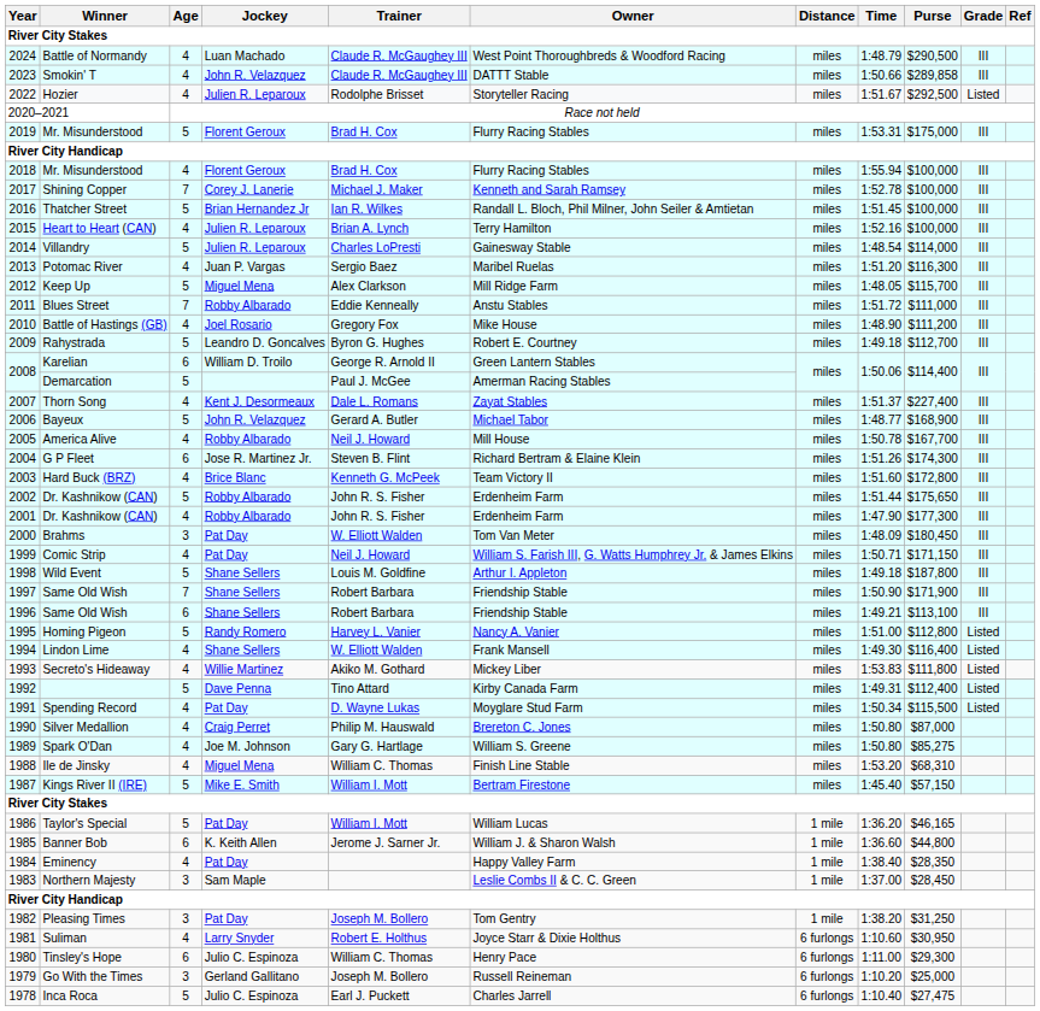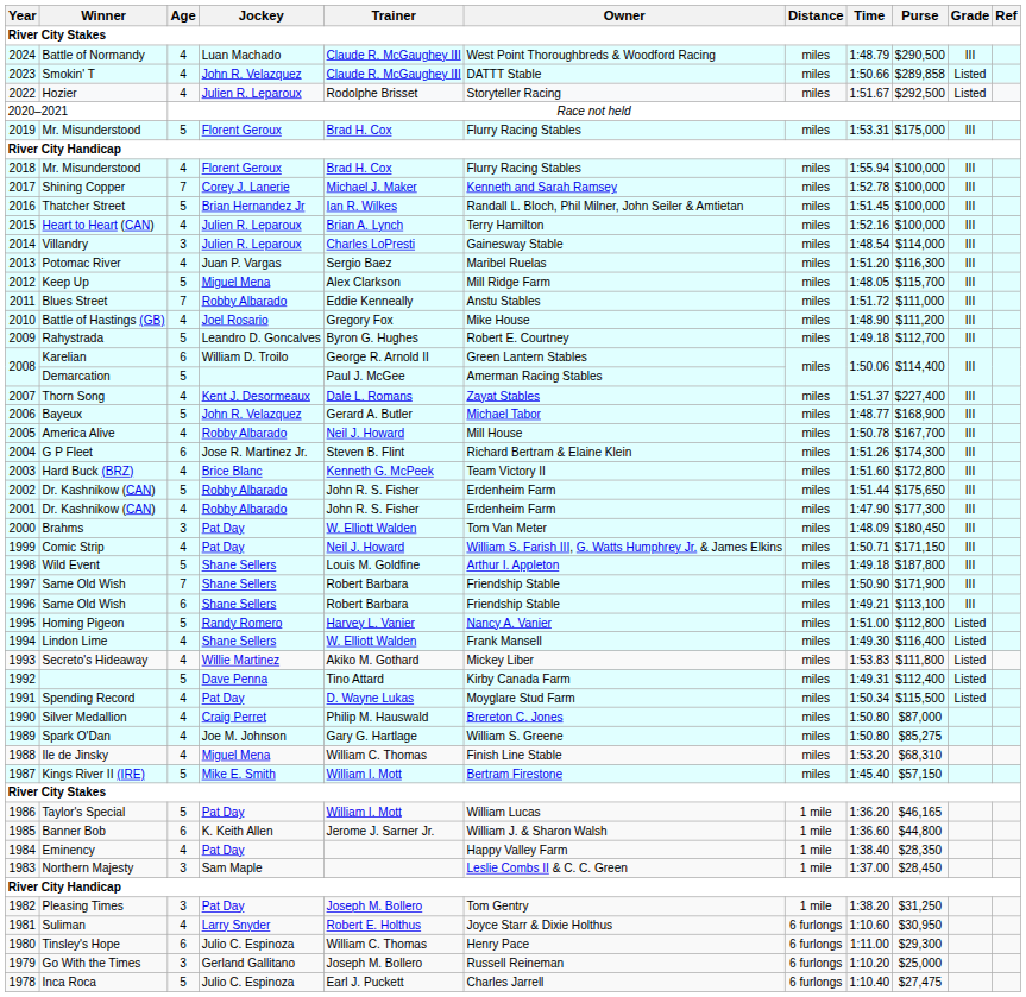 <table class="wikitable sortable">
 <tr>
 <th>Year</th>
 <th>Winner</th>
 <th>Age</th>
 <th>Jockey</th>
 <th>Trainer</th>
 <th>Owner</th>
 <th>Distance</th>
 <th>Time</th>
 <th>Purse</th>
 <th>Grade</th>
 <th>Ref</th>
 </tr>
 <tr style="font-size:90%; background-color:white">
 <td align="left" colspan=11><strong>River City Stakes</strong></td>
 </tr>
 <tr style="font-size:90%; background-color:lightcyan">
 <td align=center>2024</td>
 <td>Battle of Normandy</td>
 <td align=center>4</td>
 <td>Luan Machado</td>
 <td><a href='#'>Claude R. McGaughey III</a></td>
 <td>West Point Thoroughbreds & Woodford Racing</td>
 <td align=center> miles</td>
 <td align=center>1:48.79</td>
 <td align=center>$290,500</td>
 <td align=center>III</td>
 <td></td>
 </tr>
 <tr style="font-size:90%; background-color:lightcyan">
 <td align=center>2023</td>
 <td>Smokin' T</td>
 <td align=center>4</td>
 <td><a href='#'>John R. Velazquez</a></td>
 <td><a href='#'>Claude R. McGaughey III</a></td>
 <td>DATTT Stable</td>
 <td align=center> miles</td>
 <td align=center>1:50.66</td>
 <td align=center>$289,858</td>
-<td align=center>III</td>
+<td align=center>Listed</td>
 <td></td>
 </tr>
 <tr style="font-size:90%; background-color:#F8F9FA">
 <td align=center>2022</td>
 <td>Hozier</td>
 <td align=center>4</td>
 <td><a href='#'>Julien R. Leparoux</a></td>
 <td>Rodolphe Brisset</td>
 <td>Storyteller Racing</td>
 <td align=center> miles</td>
 <td align=center>1:51.67</td>
 <td align=center>$292,500</td>
 <td align=center>Listed</td>
 <td></td>
 </tr>
 <tr style="font-size:90%; background-color:white">
 <td align="left" colspan=2>2020–2021</td>
 <td align="center" colspan=9><em>Race not held</em></td>
 </tr>
 <tr style="font-size:90%; background-color:lightcyan">
 <td align=center>2019</td>
 <td>Mr. Misunderstood</td>
 <td align=center>5</td>
 <td><a href='#'>Florent Geroux</a></td>
 <td><a href='#'>Brad H. Cox</a></td>
 <td>Flurry Racing Stables</td>
 <td align=center> miles</td>
 <td align=center>1:53.31</td>
 <td align=center>$175,000</td>
 <td align=center>III</td>
 <td></td>
 </tr>
 <tr style="font-size:90%; background-color:white">
 <td align="left" colspan=11><strong>River City Handicap</strong></td>
 </tr>
 <tr style="font-size:90%; background-color:lightcyan">
 <td align=center>2018</td>
 <td>Mr. Misunderstood</td>
 <td align=center>4</td>
 <td><a href='#'>Florent Geroux</a></td>
 <td><a href='#'>Brad H. Cox</a></td>
 <td>Flurry Racing Stables</td>
 <td align=center> miles</td>
 <td align=center>1:55.94</td>
 <td align=center>$100,000</td>
 <td align=center>III</td>
 <td></td>
 </tr>
 <tr style="font-size:90%; background-color:lightcyan">
 <td align=center>2017</td>
 <td>Shining Copper</td>
 <td align=center>7</td>
 <td><a href='#'>Corey J. Lanerie</a></td>
 <td><a href='#'>Michael J. Maker</a></td>
 <td><a href='#'>Kenneth and Sarah Ramsey</a></td>
 <td align=center> miles</td>
 <td align=center>1:52.78</td>
 <td align=center>$100,000</td>
 <td align=center>III</td>
 <td></td>
 </tr>
 <tr style="font-size:90%; background-color:lightcyan">
 <td align=center>2016</td>
 <td>Thatcher Street</td>
 <td align=center>5</td>
 <td><a href='#'>Brian Hernandez Jr</a></td>
 <td><a href='#'>Ian R. Wilkes</a></td>
 <td>Randall L. Bloch, Phil Milner, John Seiler & Amtietan</td>
 <td align=center> miles</td>
 <td align=center>1:51.45</td>
 <td align=center>$100,000</td>
 <td align=center>III</td>
 <td></td>
 </tr>
 <tr style="font-size:90%; background-color:lightcyan">
 <td align=center>2015</td>
 <td><a href='#'>Heart to Heart</a> (<a href='#'>CAN</a>)</td>
 <td align=center>4</td>
 <td><a href='#'>Julien R. Leparoux</a></td>
 <td><a href='#'>Brian A. Lynch</a></td>
 <td>Terry Hamilton</td>
 <td align=center> miles</td>
 <td align=center>1:52.16</td>
 <td align=center>$100,000</td>
 <td align=center>III</td>
 <td></td>
 </tr>
 <tr style="font-size:90%; background-color:lightcyan">
 <td align=center>2014</td>
 <td>Villandry</td>
-<td align=center>5</td>
+<td align=center>3</td>
 <td><a href='#'>Julien R. Leparoux</a></td>
 <td><a href='#'>Charles LoPresti</a></td>
 <td>Gainesway Stable</td>
 <td align=center> miles</td>
 <td align=center>1:48.54</td>
 <td align=center>$114,000</td>
 <td align=center>III</td>
 <td></td>
 </tr>
 <tr style="font-size:90%; background-color:lightcyan">
 <td align=center>2013</td>
 <td>Potomac River</td>
 <td align=center>4</td>
 <td>Juan P. Vargas</td>
 <td>Sergio Baez</td>
 <td>Maribel Ruelas</td>
 <td align=center> miles</td>
 <td align=center>1:51.20</td>
 <td align=center>$116,300</td>
 <td align=center>III</td>
 <td></td>
 </tr>
 <tr style="font-size:90%; background-color:lightcyan">
 <td align=center>2012</td>
 <td>Keep Up</td>
 <td align=center>5</td>
 <td><a href='#'>Miguel Mena</a></td>
 <td>Alex Clarkson</td>
 <td>Mill Ridge Farm</td>
 <td align=center> miles</td>
 <td align=center>1:48.05</td>
 <td align=center>$115,700</td>
 <td align=center>III</td>
 <td></td>
 </tr>
 <tr style="font-size:90%; background-color:lightcyan">
 <td align=center>2011</td>
 <td>Blues Street</td>
 <td align=center>7</td>
 <td><a href='#'>Robby Albarado</a></td>
 <td>Eddie Kenneally</td>
 <td>Anstu Stables</td>
 <td align=center> miles</td>
 <td align=center>1:51.72</td>
 <td align=center>$111,000</td>
 <td align=center>III</td>
 <td></td>
 </tr>
 <tr style="font-size:90%; background-color:lightcyan">
 <td align=center>2010</td>
 <td>Battle of Hastings <a href='#'>(GB)</a></td>
 <td align=center>4</td>
 <td><a href='#'>Joel Rosario</a></td>
 <td>Gregory Fox</td>
 <td>Mike House</td>
 <td align=center> miles</td>
 <td align=center>1:48.90</td>
 <td align=center>$111,200</td>
 <td align=center>III</td>
 <td></td>
 </tr>
 <tr style="font-size:90%; background-color:lightcyan">
 <td align=center>2009</td>
 <td>Rahystrada</td>
 <td align=center>5</td>
 <td>Leandro D. Goncalves</td>
 <td>Byron G. Hughes</td>
 <td>Robert E. Courtney</td>
 <td align=center> miles</td>
 <td align=center>1:49.18</td>
 <td align=center>$112,700</td>
 <td align=center>III</td>
 <td></td>
 </tr>
 <tr style="font-size:90%; background-color:lightcyan">
 <td align=center rowspan=2>2008</td>
 <td>Karelian</td>
 <td align=center>6</td>
 <td>William D. Troilo</td>
 <td>George R. Arnold II</td>
 <td>Green Lantern Stables</td>
 <td align=center rowspan=2> miles</td>
 <td align=center rowspan=2>1:50.06</td>
 <td align=center rowspan=2>$114,400</td>
 <td align=center rowspan=2>III</td>
 <td rowspan=2></td>
 </tr>
 <tr style="font-size:90%; background-color:lightcyan">
 <td>Demarcation</td>
 <td align=center>5</td>
 <td></td>
 <td>Paul J. McGee</td>
 <td>Amerman Racing Stables</td>
 </tr>
 <tr style="font-size:90%; background-color:lightcyan">
 <td align=center>2007</td>
 <td>Thorn Song</td>
 <td align=center>4</td>
 <td><a href='#'>Kent J. Desormeaux</a></td>
 <td><a href='#'>Dale L. Romans</a></td>
 <td><a href='#'>Zayat Stables</a></td>
 <td align=center> miles</td>
 <td align=center>1:51.37</td>
 <td align=center>$227,400</td>
 <td align=center>III</td>
 <td></td>
 </tr>
 <tr style="font-size:90%; background-color:lightcyan">
 <td align=center>2006</td>
 <td>Bayeux</td>
 <td align=center>5</td>
 <td><a href='#'>John R. Velazquez</a></td>
 <td>Gerard A. Butler</td>
 <td><a href='#'>Michael Tabor</a></td>
 <td align=center> miles</td>
 <td align=center>1:48.77</td>
 <td align=center>$168,900</td>
 <td align=center>III</td>
 <td></td>
 </tr>
 <tr style="font-size:90%; background-color:lightcyan">
 <td align=center>2005</td>
 <td>America Alive</td>
 <td align=center>4</td>
 <td><a href='#'>Robby Albarado</a></td>
 <td><a href='#'>Neil J. Howard</a></td>
 <td>Mill House</td>
 <td align=center> miles</td>
 <td align=center>1:50.78</td>
 <td align=center>$167,700</td>
 <td align=center>III</td>
 <td></td>
 </tr>
 <tr style="font-size:90%; background-color:lightcyan">
 <td align=center>2004</td>
 <td>G P Fleet</td>
 <td align=center>6</td>
 <td>Jose R. Martinez Jr.</td>
 <td>Steven B. Flint</td>
 <td>Richard Bertram & Elaine Klein</td>
 <td align=center> miles</td>
 <td align=center>1:51.26</td>
 <td align=center>$174,300</td>
 <td align=center>III</td>
 <td></td>
 </tr>
 <tr style="font-size:90%; background-color:lightcyan">
 <td align=center>2003</td>
 <td>Hard Buck <a href='#'>(BRZ)</a></td>
 <td align=center>4</td>
 <td><a href='#'>Brice Blanc</a></td>
 <td><a href='#'>Kenneth G. McPeek</a></td>
 <td>Team Victory II</td>
 <td align=center> miles</td>
 <td align=center>1:51.60</td>
 <td align=center>$172,800</td>
 <td align=center>III</td>
 <td></td>
 </tr>
 <tr style="font-size:90%; background-color:lightcyan">
 <td align=center>2002</td>
 <td>Dr. Kashnikow (<a href='#'>CAN</a>)</td>
 <td align=center>5</td>
 <td><a href='#'>Robby Albarado</a></td>
 <td>John R. S. Fisher</td>
 <td>Erdenheim Farm</td>
 <td align=center> miles</td>
 <td align=center>1:51.44</td>
 <td align=center>$175,650</td>
 <td align=center>III</td>
 <td></td>
 </tr>
 <tr style="font-size:90%; background-color:lightcyan">
 <td align=center>2001</td>
 <td>Dr. Kashnikow (<a href='#'>CAN</a>)</td>
 <td align=center>4</td>
 <td><a href='#'>Robby Albarado</a></td>
 <td>John R. S. Fisher</td>
 <td>Erdenheim Farm</td>
 <td align=center> miles</td>
 <td align=center>1:47.90</td>
 <td align=center>$177,300</td>
 <td align=center>III</td>
 <td></td>
 </tr>
 <tr style="font-size:90%; background-color:lightcyan">
 <td align=center>2000</td>
 <td>Brahms</td>
 <td align=center>3</td>
 <td><a href='#'>Pat Day</a></td>
 <td><a href='#'>W. Elliott Walden</a></td>
 <td>Tom Van Meter</td>
 <td align=center> miles</td>
 <td align=center>1:48.09</td>
 <td align=center>$180,450</td>
 <td align=center>III</td>
 <td></td>
 </tr>
 <tr style="font-size:90%; background-color:lightcyan">
 <td align=center>1999</td>
 <td>Comic Strip</td>
 <td align=center>4</td>
 <td><a href='#'>Pat Day</a></td>
 <td><a href='#'>Neil J. Howard</a></td>
 <td><a href='#'>William S. Farish III</a>, <a href='#'>G. Watts Humphrey Jr.</a> & James Elkins</td>
 <td align=center> miles</td>
 <td align=center>1:50.71</td>
 <td align=center>$171,150</td>
 <td align=center>III</td>
 <td></td>
 </tr>
 <tr style="font-size:90%; background-color:lightcyan">
 <td align=center>1998</td>
 <td>Wild Event</td>
 <td align=center>5</td>
 <td><a href='#'>Shane Sellers</a></td>
 <td>Louis M. Goldfine</td>
 <td><a href='#'>Arthur I. Appleton</a></td>
 <td align=center> miles</td>
 <td align=center>1:49.18</td>
 <td align=center>$187,800</td>
 <td align=center>III</td>
 <td></td>
 </tr>
 <tr style="font-size:90%; background-color:lightcyan">
 <td align=center>1997</td>
 <td>Same Old Wish</td>
 <td align=center>7</td>
 <td><a href='#'>Shane Sellers</a></td>
 <td>Robert Barbara</td>
 <td>Friendship Stable</td>
 <td align=center> miles</td>
 <td align=center>1:50.90</td>
 <td align=center>$171,900</td>
 <td align=center>III</td>
 <td></td>
 </tr>
 <tr style="font-size:90%; background-color:lightcyan">
 <td align=center>1996</td>
 <td>Same Old Wish</td>
 <td align=center>6</td>
 <td><a href='#'>Shane Sellers</a></td>
 <td>Robert Barbara</td>
 <td>Friendship Stable</td>
 <td align=center> miles</td>
 <td align=center>1:49.21</td>
 <td align=center>$113,100</td>
 <td align=center>III</td>
 <td></td>
 </tr>
 <tr style="font-size:90%; background-color:lightcyan">
 <td align=center>1995</td>
 <td>Homing Pigeon</td>
 <td align=center>5</td>
 <td><a href='#'>Randy Romero</a></td>
 <td><a href='#'>Harvey L. Vanier</a></td>
 <td><a href='#'>Nancy A. Vanier</a></td>
 <td align=center> miles</td>
 <td align=center>1:51.00</td>
 <td align=center>$112,800</td>
 <td align=center>Listed</td>
 <td></td>
 </tr>
 <tr style="font-size:90%; background-color:lightcyan">
 <td align=center>1994</td>
 <td>Lindon Lime</td>
 <td align=center>4</td>
 <td><a href='#'>Shane Sellers</a></td>
 <td><a href='#'>W. Elliott Walden</a></td>
 <td>Frank Mansell</td>
 <td align=center> miles</td>
 <td align=center>1:49.30</td>
 <td align=center>$116,400</td>
 <td align=center>Listed</td>
 <td></td>
 </tr>
 <tr style="font-size:90%;">
 <td align=center>1993</td>
 <td>Secreto's Hideaway</td>
 <td align=center>4</td>
 <td><a href='#'>Willie Martinez</a></td>
 <td>Akiko M. Gothard</td>
 <td>Mickey Liber</td>
 <td align=center> miles</td>
 <td align=center>1:53.83</td>
 <td align=center>$111,800</td>
 <td align=center>Listed</td>
 <td></td>
 </tr>
 <tr style="font-size:90%; background-color:lightcyan">
 <td align=center>1992</td>
 <td></td>
 <td align=center>5</td>
 <td><a href='#'>Dave Penna</a></td>
 <td>Tino Attard</td>
 <td>Kirby Canada Farm</td>
 <td align=center> miles</td>
 <td align=center>1:49.31</td>
 <td align=center>$112,400</td>
 <td align=center>Listed</td>
 <td></td>
 </tr>
 <tr style="font-size:90%; background-color:lightcyan">
 <td align=center>1991</td>
 <td>Spending Record</td>
 <td align=center>4</td>
 <td><a href='#'>Pat Day</a></td>
 <td><a href='#'>D. Wayne Lukas</a></td>
 <td>Moyglare Stud Farm</td>
 <td align=center> miles</td>
 <td align=center>1:50.34</td>
 <td align=center>$115,500</td>
 <td align=center>Listed</td>
 <td></td>
 </tr>
 <tr style="font-size:90%; background-color:lightcyan">
 <td align=center>1990</td>
 <td>Silver Medallion</td>
 <td align=center>4</td>
 <td><a href='#'>Craig Perret</a></td>
 <td>Philip M. Hauswald</td>
 <td><a href='#'>Brereton C. Jones</a></td>
 <td align=center> miles</td>
 <td align=center>1:50.80</td>
 <td align=center>$87,000</td>
 <td align=center></td>
 <td></td>
 </tr>
 <tr style="font-size:90%; background-color:lightcyan">
 <td align=center>1989</td>
 <td>Spark O'Dan</td>
 <td align=center>4</td>
 <td>Joe M. Johnson</td>
 <td>Gary G. Hartlage</td>
 <td>William S. Greene</td>
 <td align=center> miles</td>
 <td align=center>1:50.80</td>
 <td align=center>$85,275</td>
 <td align=center></td>
 <td></td>
 </tr>
 <tr style="font-size:90%;">
 <td align=center>1988</td>
 <td>Ile de Jinsky</td>
 <td align=center>4</td>
 <td><a href='#'>Miguel Mena</a></td>
 <td>William C. Thomas</td>
 <td>Finish Line Stable</td>
 <td align=center> miles</td>
 <td align=center>1:53.20</td>
 <td align=center>$68,310</td>
 <td align=center></td>
 <td></td>
 </tr>
 <tr style="font-size:90%; background-color:lightcyan">
 <td align=center>1987</td>
 <td>Kings River II <a href='#'>(IRE)</a></td>
 <td align=center>5</td>
 <td><a href='#'>Mike E. Smith</a></td>
 <td><a href='#'>William I. Mott</a></td>
 <td><a href='#'>Bertram Firestone</a></td>
 <td align=center> miles</td>
 <td align=center>1:45.40</td>
 <td align=center>$57,150</td>
 <td align=center></td>
 <td></td>
 </tr>
 <tr style="font-size:90%; background-color:white">
 <td align="left" colspan=11><strong>River City Stakes</strong></td>
 </tr>
 <tr style="font-size:90%;">
 <td align=center>1986</td>
 <td>Taylor's Special</td>
 <td align=center>5</td>
 <td><a href='#'>Pat Day</a></td>
 <td><a href='#'>William I. Mott</a></td>
 <td>William Lucas</td>
 <td align=center>1 mile</td>
 <td align=center>1:36.20</td>
 <td align=center>$46,165</td>
 <td align=center></td>
 <td></td>
 </tr>
 <tr style="font-size:90%;">
 <td align=center>1985</td>
 <td>Banner Bob</td>
 <td align=center>6</td>
 <td>K. Keith Allen</td>
 <td>Jerome J. Sarner Jr.</td>
 <td>William J. & Sharon Walsh</td>
 <td align=center>1 mile</td>
 <td align=center>1:36.60</td>
 <td align=center>$44,800</td>
 <td align=center></td>
 <td></td>
 </tr>
 <tr style="font-size:90%;">
 <td align=center>1984</td>
 <td>Eminency</td>
 <td align=center>4</td>
 <td><a href='#'>Pat Day</a></td>
 <td></td>
 <td>Happy Valley Farm</td>
 <td align=center>1 mile</td>
 <td align=center>1:38.40</td>
 <td align=center>$28,350</td>
 <td align=center></td>
 <td></td>
 </tr>
 <tr style="font-size:90%;">
 <td align=center>1983</td>
 <td>Northern Majesty</td>
 <td align=center>3</td>
 <td>Sam Maple</td>
 <td></td>
 <td><a href='#'>Leslie Combs II</a> & C. C. Green</td>
 <td align=center>1 mile</td>
 <td align=center>1:37.00</td>
 <td align=center>$28,450</td>
 <td align=center></td>
 <td></td>
 </tr>
 <tr style="font-size:90%; background-color:white">
 <td align="left" colspan=11><strong>River City Handicap</strong></td>
 </tr>
 <tr style="font-size:90%;">
 <td align=center>1982</td>
 <td>Pleasing Times</td>
 <td align=center>3</td>
 <td><a href='#'>Pat Day</a></td>
 <td><a href='#'>Joseph M. Bollero</a></td>
 <td>Tom Gentry</td>
 <td align=center>1 mile</td>
 <td align=center>1:38.20</td>
 <td align=center>$31,250</td>
 <td align=center></td>
 <td></td>
 </tr>
 <tr style="font-size:90%;">
 <td align=center>1981</td>
 <td>Suliman</td>
 <td align=center>4</td>
 <td><a href='#'>Larry Snyder</a></td>
 <td><a href='#'>Robert E. Holthus</a></td>
 <td>Joyce Starr & Dixie Holthus</td>
 <td align=center>6 furlongs</td>
 <td align=center>1:10.60</td>
 <td align=center>$30,950</td>
 <td align=center></td>
 <td></td>
 </tr>
 <tr style="font-size:90%;">
 <td align=center>1980</td>
 <td>Tinsley's Hope</td>
 <td align=center>6</td>
 <td>Julio C. Espinoza</td>
 <td>William C. Thomas</td>
 <td>Henry Pace</td>
 <td align=center>6 furlongs</td>
 <td align=center>1:11.00</td>
 <td align=center>$29,300</td>
 <td align=center></td>
 <td></td>
 </tr>
 <tr style="font-size:90%;">
 <td align=center>1979</td>
 <td>Go With the Times</td>
 <td align=center>3</td>
 <td>Gerland Gallitano</td>
 <td>Joseph M. Bollero</td>
 <td>Russell Reineman</td>
 <td align=center>6 furlongs</td>
 <td align=center>1:10.20</td>
 <td align=center>$25,000</td>
 <td align=center></td>
 <td></td>
 </tr>
 <tr style="font-size:90%;">
 <td align=center>1978</td>
 <td>Inca Roca</td>
 <td align=center>5</td>
 <td>Julio C. Espinoza</td>
 <td>Earl J. Puckett</td>
 <td>Charles Jarrell</td>
 <td align=center>6 furlongs</td>
 <td align=center>1:10.40</td>
 <td align=center>$27,475</td>
 <td align=center></td>
 <td></td>
 </tr>
 </table>
